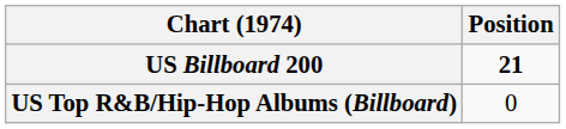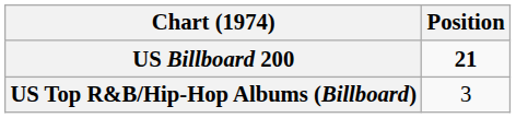 <table class="wikitable sortable plainrowheaders" style="text-align:center">
 <tr>
 <th scope="col">Chart (1974)</th>
 <th scope="col">Position</th>
 </tr>
 <tr>
 <th scope="row">US <em>Billboard</em> 200</th>
 <td><strong>21</strong></td>
 </tr>
 <tr>
 <th scope="row">US Top R&B/Hip-Hop Albums (<em>Billboard</em>)</th>
-<td>0</td>
+<td>3</td>
 </tr>
 </table>
